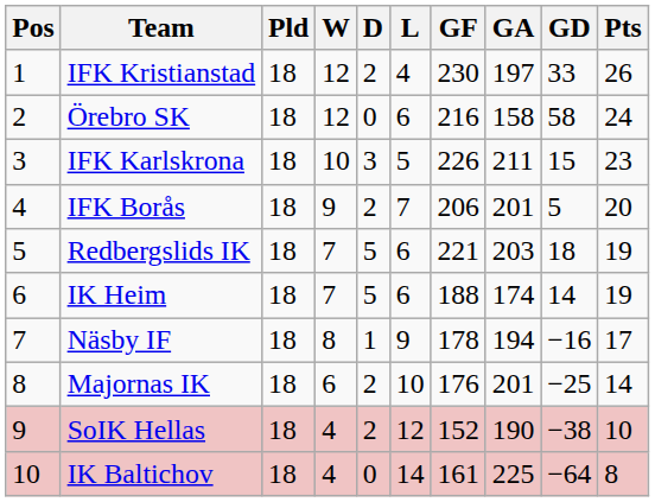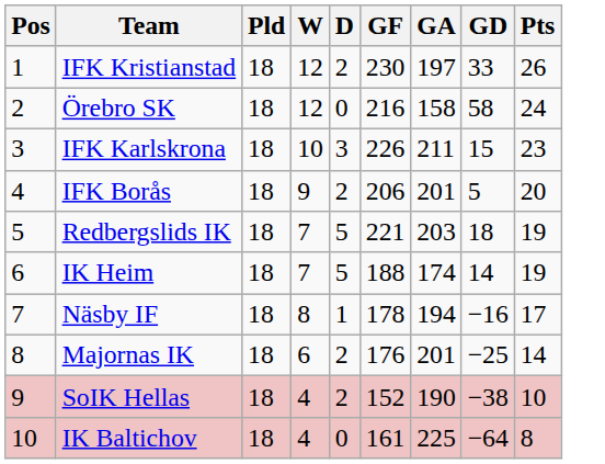 <table class="wikitable">
 <tr>
 <th><span>Pos</span></th>
 <th>Team</th>
 <th><span>Pld</span></th>
 <th><span>W</span></th>
 <th><span>D</span></th>
-<th><span>L</span></th>
 <th><span>GF</span></th>
 <th><span>GA</span></th>
 <th><span>GD</span></th>
 <th><span>Pts</span></th>
 </tr>
 <tr>
 <td>1</td>
 <td><a href='#'>IFK Kristianstad</a></td>
 <td>18</td>
 <td>12</td>
 <td>2</td>
-<td>4</td>
 <td>230</td>
 <td>197</td>
 <td>33</td>
 <td>26</td>
 </tr>
 <tr>
 <td>2</td>
 <td><a href='#'>Örebro SK</a></td>
 <td>18</td>
 <td>12</td>
 <td>0</td>
-<td>6</td>
 <td>216</td>
 <td>158</td>
 <td>58</td>
 <td>24</td>
 </tr>
 <tr>
 <td>3</td>
 <td><a href='#'>IFK Karlskrona</a></td>
 <td>18</td>
 <td>10</td>
 <td>3</td>
-<td>5</td>
 <td>226</td>
 <td>211</td>
 <td>15</td>
 <td>23</td>
 </tr>
 <tr>
 <td>4</td>
 <td><a href='#'>IFK Borås</a></td>
 <td>18</td>
 <td>9</td>
 <td>2</td>
-<td>7</td>
 <td>206</td>
 <td>201</td>
 <td>5</td>
 <td>20</td>
 </tr>
 <tr>
 <td>5</td>
 <td><a href='#'>Redbergslids IK</a></td>
 <td>18</td>
 <td>7</td>
 <td>5</td>
-<td>6</td>
 <td>221</td>
 <td>203</td>
 <td>18</td>
 <td>19</td>
 </tr>
 <tr>
 <td>6</td>
 <td><a href='#'>IK Heim</a></td>
 <td>18</td>
 <td>7</td>
 <td>5</td>
-<td>6</td>
 <td>188</td>
 <td>174</td>
 <td>14</td>
 <td>19</td>
 </tr>
 <tr>
 <td>7</td>
 <td><a href='#'>Näsby IF</a></td>
 <td>18</td>
 <td>8</td>
 <td>1</td>
-<td>9</td>
 <td>178</td>
 <td>194</td>
 <td>−16</td>
 <td>17</td>
 </tr>
 <tr>
 <td>8</td>
 <td><a href='#'>Majornas IK</a></td>
 <td>18</td>
 <td>6</td>
 <td>2</td>
-<td>10</td>
 <td>176</td>
 <td>201</td>
 <td>−25</td>
 <td>14</td>
 </tr>
 <tr align="left" style="background:#f0c4c4;">
 <td>9</td>
 <td><a href='#'>SoIK Hellas</a></td>
 <td>18</td>
 <td>4</td>
 <td>2</td>
-<td>12</td>
 <td>152</td>
 <td>190</td>
 <td>−38</td>
 <td>10</td>
 </tr>
 <tr align="left" style="background:#f0c4c4;">
 <td>10</td>
 <td><a href='#'>IK Baltichov</a></td>
 <td>18</td>
 <td>4</td>
 <td>0</td>
-<td>14</td>
 <td>161</td>
 <td>225</td>
 <td>−64</td>
 <td>8</td>
 </tr>
 </table>
